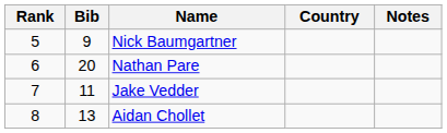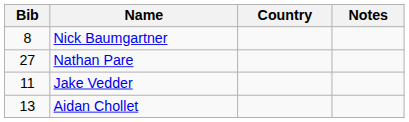 <table class="wikitable" style="text-align:center; width:450px">
 <tr>
-<th>Rank</th>
 <th>Bib</th>
 <th>Name</th>
 <th>Country</th>
 <th>Notes</th>
 </tr>
 <tr>
-<td>5</td>
-<td>9</td>
+<td>8</td>
 <td align=left><a href='#'>Nick Baumgartner</a></td>
 <td align=left></td>
 <td></td>
 </tr>
 <tr>
-<td>6</td>
-<td>20</td>
+<td>27</td>
 <td align=left><a href='#'>Nathan Pare</a></td>
 <td align=left></td>
 <td></td>
 </tr>
 <tr>
-<td>7</td>
 <td>11</td>
 <td align=left><a href='#'>Jake Vedder</a></td>
 <td align=left></td>
 <td></td>
 </tr>
 <tr>
-<td>8</td>
 <td>13</td>
 <td align=left><a href='#'>Aidan Chollet</a></td>
 <td align=left></td>
 <td></td>
 </tr>
 </table>
